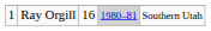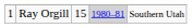 <table class="wikitable">
 <tr>
 </tr>
 <tr>
 <td>1</td>
 <td>Ray Orgill</td>
-<td>16</td>
+<td>15</td>
 <td style="background: lightgrey; font-size:80%;"><a href='#'>1980–81</a></td>
 <td style="font-size:80%;">Southern Utah</td>
 </tr>
 </table>
